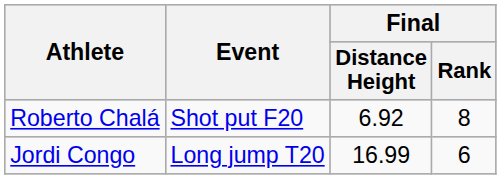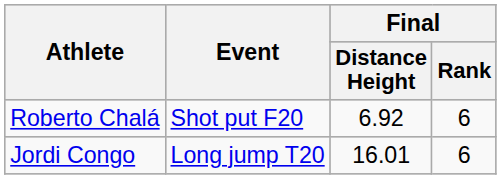 <table class=wikitable style=font-size:90%;text-align:center>
 <tr>
 <th rowspan=2>Athlete</th>
 <th rowspan=2>Event</th>
 <th colspan=2>Final</th>
 </tr>
 <tr style=font-size:95%>
 <th>Distance <br> Height</th>
 <th>Rank</th>
 </tr>
 <tr style="text-align:center">
 <td align=left><a href='#'>Roberto Chalá</a></td>
 <td align=left><a href='#'>Shot put F20</a></td>
 <td>6.92</td>
-<td>8</td>
+<td>6</td>
 </tr>
 <tr style="text-align:center">
 <td align=left><a href='#'>Jordi Congo</a></td>
 <td align=left><a href='#'>Long jump T20</a></td>
-<td>16.99</td>
+<td>16.01</td>
 <td>6</td>
 </tr>
 </table>
